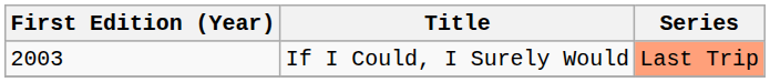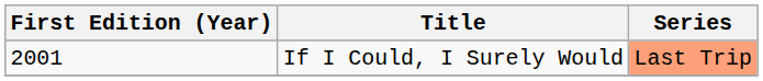 <table class="wikitable sortable">
 <tr>
 <th>First Edition (Year)</th>
 <th>Title</th>
 <th>Series</th>
 </tr>
 <tr>
-<td>2003</td>
+<td>2001</td>
 <td>If I Could, I Surely Would</td>
 <td style="background: lightsalmon;">Last Trip</td>
 </tr>
 <tr>
 </tr>
 </table>
